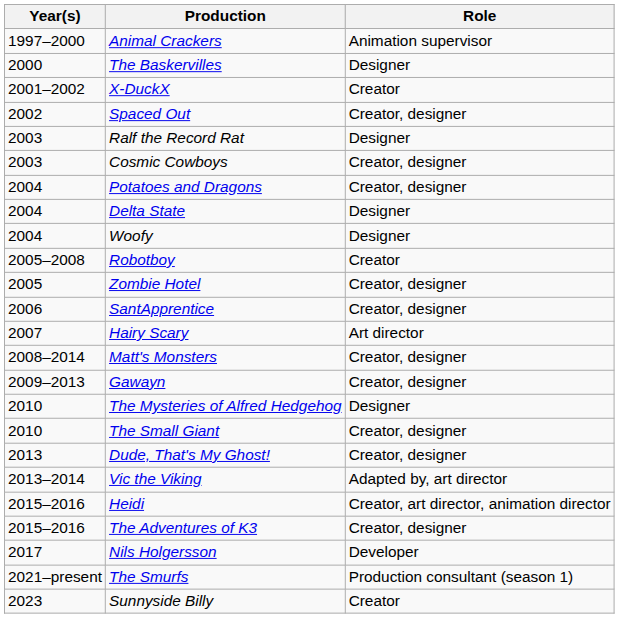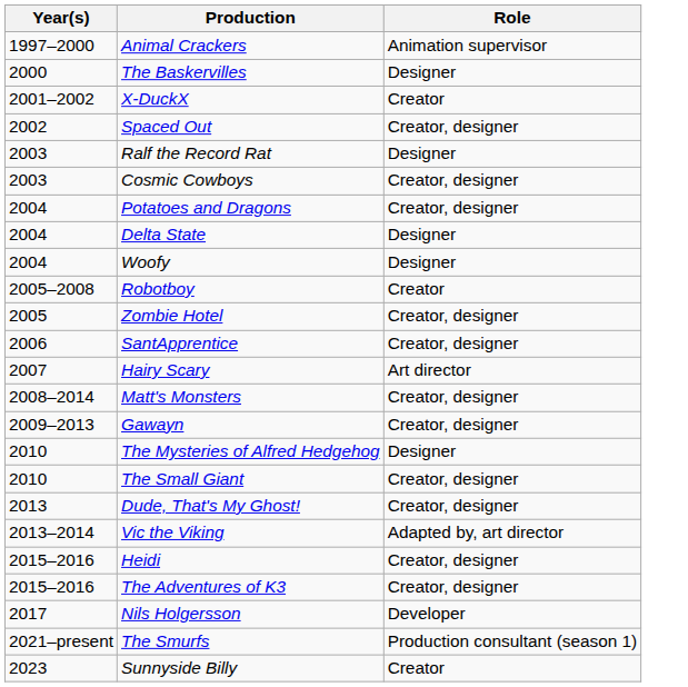 <table class="wikitable">
 <tr style="background:#ccc; text-align:center;">
 <th>Year(s)</th>
 <th>Production</th>
 <th>Role</th>
 </tr>
 <tr>
 <td>1997–2000</td>
 <td><em><a href='#'>Animal Crackers</a></em></td>
 <td>Animation supervisor</td>
 </tr>
 <tr>
 <td>2000</td>
 <td><em><a href='#'>The Baskervilles</a></em></td>
 <td>Designer</td>
 </tr>
 <tr>
 <td>2001–2002</td>
 <td><em><a href='#'>X-DuckX</a></em></td>
 <td>Creator</td>
 </tr>
 <tr>
 <td>2002</td>
 <td><em><a href='#'>Spaced Out</a></em></td>
 <td>Creator, designer</td>
 </tr>
 <tr>
 <td>2003</td>
 <td><em>Ralf the Record Rat</em></td>
 <td>Designer</td>
 </tr>
 <tr>
 <td>2003</td>
 <td><em>Cosmic Cowboys</em></td>
 <td>Creator, designer</td>
 </tr>
 <tr>
 <td>2004</td>
 <td><em><a href='#'>Potatoes and Dragons</a></em></td>
 <td>Creator, designer</td>
 </tr>
 <tr>
 <td>2004</td>
 <td><em><a href='#'>Delta State</a></em></td>
 <td>Designer</td>
 </tr>
 <tr>
 <td>2004</td>
 <td><em>Woofy</em></td>
 <td>Designer</td>
 </tr>
 <tr>
 <td>2005–2008</td>
 <td><em><a href='#'>Robotboy</a></em></td>
 <td>Creator</td>
 </tr>
 <tr>
 <td>2005</td>
 <td><em><a href='#'>Zombie Hotel</a></em></td>
 <td>Creator, designer</td>
 </tr>
 <tr>
 <td>2006</td>
 <td><em><a href='#'>SantApprentice</a></em></td>
 <td>Creator, designer</td>
 </tr>
 <tr>
 <td>2007</td>
 <td><em><a href='#'>Hairy Scary</a></em></td>
 <td>Art director</td>
 </tr>
 <tr>
 <td>2008–2014</td>
 <td><em><a href='#'>Matt's Monsters</a></em></td>
 <td>Creator, designer</td>
 </tr>
 <tr>
 <td>2009–2013</td>
 <td><em><a href='#'>Gawayn</a></em></td>
 <td>Creator, designer</td>
 </tr>
 <tr>
 <td>2010</td>
 <td><em><a href='#'>The Mysteries of Alfred Hedgehog</a></em></td>
 <td>Designer</td>
 </tr>
 <tr>
 <td>2010</td>
 <td><em><a href='#'>The Small Giant</a></em></td>
 <td>Creator, designer</td>
 </tr>
 <tr>
 <td>2013</td>
 <td><em><a href='#'>Dude, That's My Ghost!</a></em></td>
 <td>Creator, designer</td>
 </tr>
 <tr>
 <td>2013–2014</td>
 <td><em><a href='#'>Vic the Viking</a></em></td>
 <td>Adapted by, art director</td>
 </tr>
 <tr>
 <td>2015–2016</td>
 <td><em><a href='#'>Heidi</a></em></td>
-<td>Creator, art director, animation director</td>
+<td>Creator, designer</td>
 </tr>
 <tr>
 <td>2015–2016</td>
 <td><em><a href='#'>The Adventures of K3</a></em></td>
 <td>Creator, designer</td>
 </tr>
 <tr>
 <td>2017</td>
 <td><em><a href='#'>Nils Holgersson</a></em></td>
 <td>Developer</td>
 </tr>
 <tr>
 <td>2021–present</td>
 <td><em><a href='#'>The Smurfs</a></em></td>
 <td>Production consultant (season 1)</td>
 </tr>
 <tr>
 <td>2023</td>
 <td><em>Sunnyside Billy</em></td>
 <td>Creator</td>
 </tr>
 </table>
